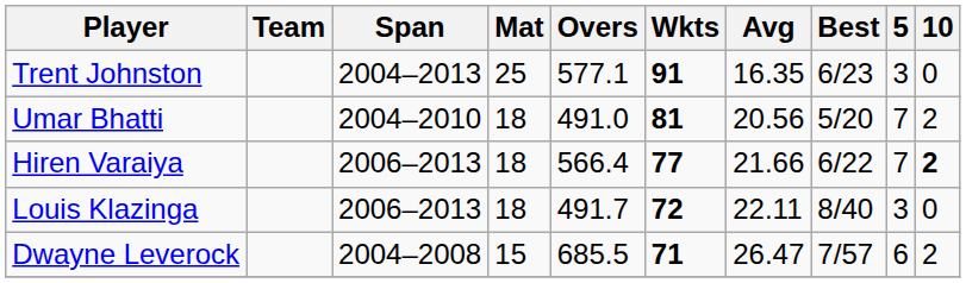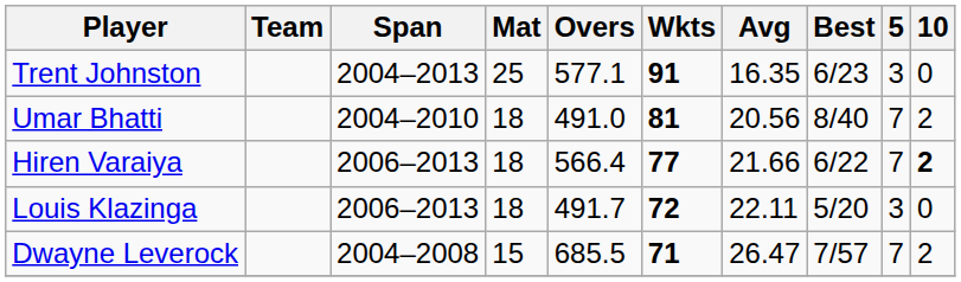 <table class="wikitable">
 <tr>
 <th>Player</th>
 <th>Team</th>
 <th>Span</th>
 <th>Mat</th>
 <th>Overs</th>
 <th>Wkts</th>
 <th>Avg</th>
 <th>Best</th>
 <th>5</th>
 <th>10</th>
 </tr>
 <tr>
 <td><a href='#'>Trent Johnston</a></td>
 <td></td>
 <td>2004–2013</td>
 <td>25</td>
 <td>577.1</td>
 <td><strong>91</strong></td>
 <td>16.35</td>
 <td>6/23</td>
 <td>3</td>
 <td>0</td>
 </tr>
 <tr>
 <td><a href='#'>Umar Bhatti</a></td>
 <td></td>
 <td>2004–2010</td>
 <td>18</td>
 <td>491.0</td>
 <td><strong>81</strong></td>
 <td>20.56</td>
-<td>5/20</td>
+<td>8/40</td>
 <td>7</td>
 <td>2</td>
 </tr>
 <tr>
 <td><a href='#'>Hiren Varaiya</a></td>
 <td></td>
 <td>2006–2013</td>
 <td>18</td>
 <td>566.4</td>
 <td><strong>77</strong></td>
 <td>21.66</td>
 <td>6/22</td>
 <td>7</td>
 <td><strong>2</strong></td>
 </tr>
 <tr>
 <td><a href='#'>Louis Klazinga</a></td>
 <td></td>
 <td>2006–2013</td>
 <td>18</td>
 <td>491.7</td>
 <td><strong>72</strong></td>
 <td>22.11</td>
-<td>8/40</td>
+<td>5/20</td>
 <td>3</td>
 <td>0</td>
 </tr>
 <tr>
 <td><a href='#'>Dwayne Leverock</a></td>
 <td></td>
 <td>2004–2008</td>
 <td>15</td>
 <td>685.5</td>
 <td><strong>71</strong></td>
 <td>26.47</td>
 <td>7/57</td>
-<td>6</td>
+<td>7</td>
 <td>2</td>
 </tr>
 <tr>
 </tr>
 </table>
